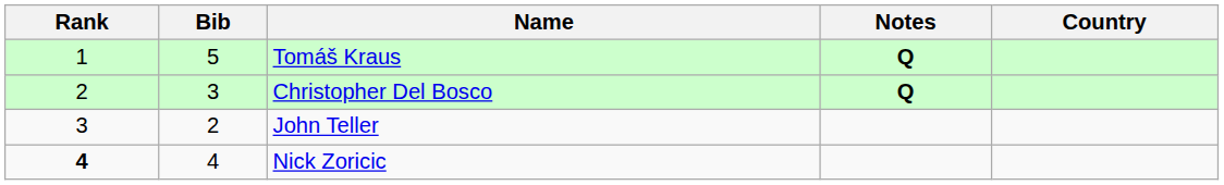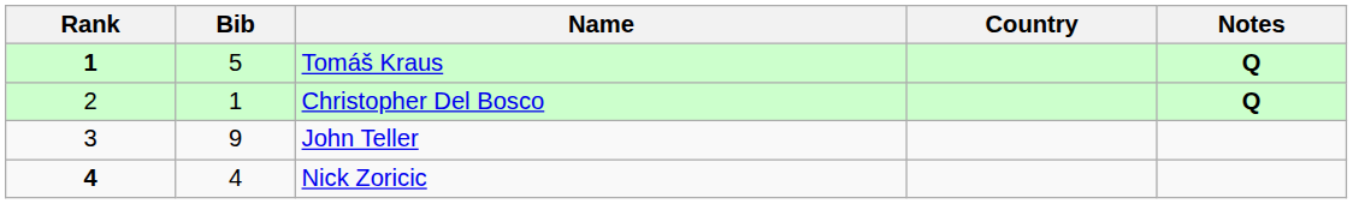 <table class="wikitable" style="text-align:center;" width=70%>
 <tr>
 <th>Rank</th>
 <th>Bib</th>
 <th>Name</th>
+<th>Country</th>
 <th>Notes</th>
-<th>Country</th>
 </tr>
 <tr bgcolor="#ccffcc">
-<td>1</td>
+<td><strong>1</strong></td>
 <td>5</td>
 <td align=left><a href='#'>Tomáš Kraus</a></td>
+<td align=left></td>
 <td><strong>Q</strong></td>
-<td align=left></td>
 </tr>
 <tr bgcolor="#ccffcc">
 <td>2</td>
-<td>3</td>
+<td>1</td>
 <td align=left><a href='#'>Christopher Del Bosco</a></td>
+<td align=left></td>
 <td><strong>Q</strong></td>
-<td align=left></td>
 </tr>
 <tr>
 <td>3</td>
-<td>2</td>
+<td>9</td>
 <td align=left><a href='#'>John Teller</a></td>
+<td align=left></td>
 <td></td>
-<td align=left></td>
 </tr>
 <tr>
 <td><strong>4</strong></td>
 <td>4</td>
 <td align=left><a href='#'>Nick Zoricic</a></td>
+<td align=left></td>
 <td></td>
-<td align=left></td>
 </tr>
 </table>
